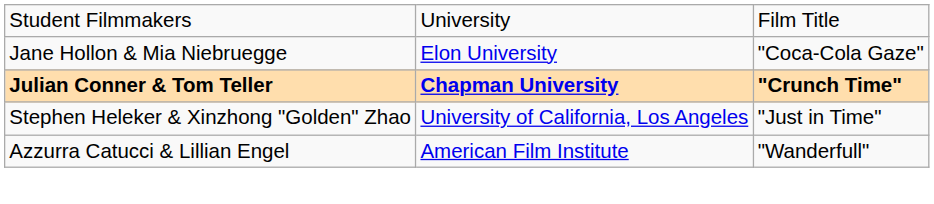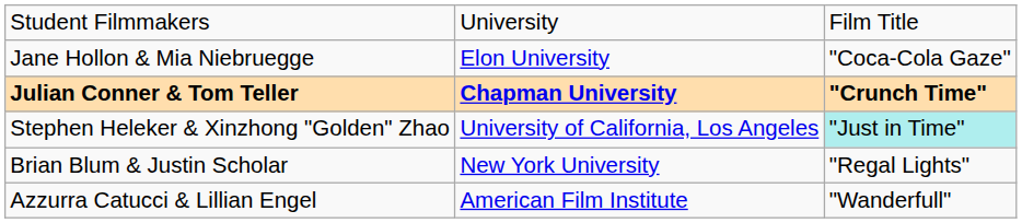 <table class="wikitable">
 <tr>
 <td>Student Filmmakers</td>
 <td>University</td>
 <td>Film Title</td>
 </tr>
 <tr>
 <td>Jane Hollon & Mia Niebruegge</td>
 <td><a href='#'>Elon University</a></td>
 <td>"Coca-Cola Gaze"</td>
 </tr>
 <tr style="font-weight:bold; background:navajowhite;">
 <td>Julian Conner & Tom Teller</td>
 <td><a href='#'>Chapman University</a></td>
 <td>"Crunch Time"</td>
 </tr>
 <tr>
 <td>Stephen Heleker & Xinzhong "Golden" Zhao</td>
 <td><a href='#'>University of California, Los Angeles</a></td>
-<td>"Just in Time"</td>
+<td style="background: paleturquoise;">"Just in Time"</td>
+</tr>
+<tr>
+<td>Brian Blum & Justin Scholar</td>
+<td><a href='#'>New York University</a></td>
+<td>"Regal Lights"</td>
 </tr>
 <tr>
 <td>Azzurra Catucci & Lillian Engel</td>
 <td><a href='#'>American Film Institute</a></td>
 <td>"Wanderfull"</td>
 </tr>
 </table>
